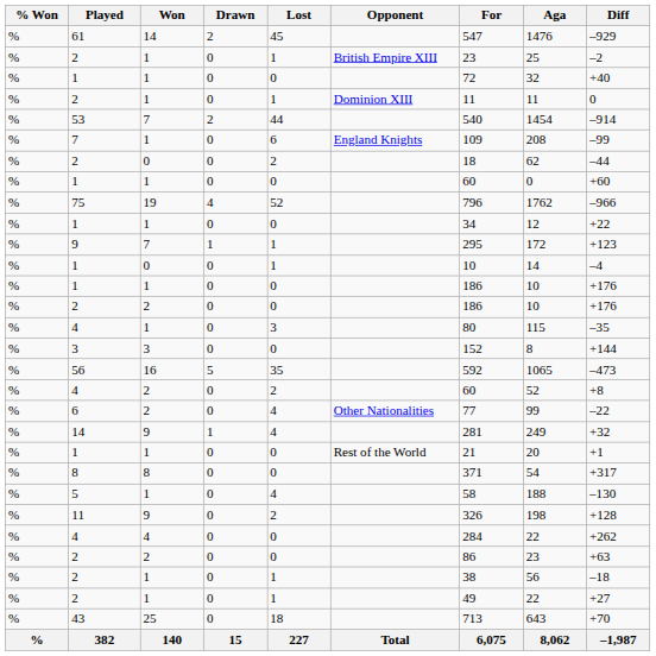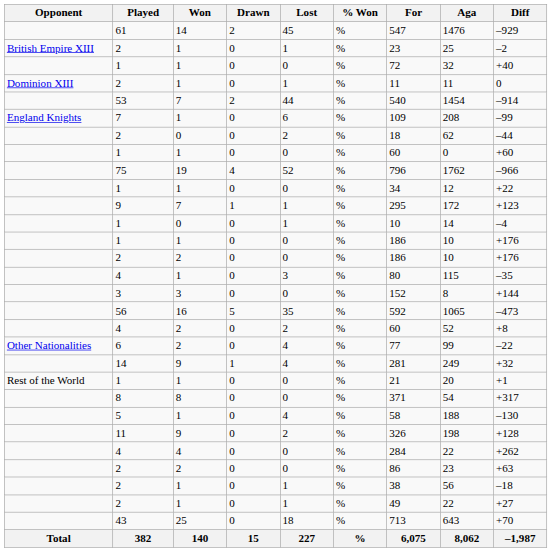 <table class="wikitable sortable" style="text-align:left">
 <tr>
-<th width="70">% Won</th>
+<th style="width:150px;">Opponent</th>
 <th width="80">Played</th>
 <th width="70">Won</th>
 <th width="70">Drawn</th>
 <th width="70">Lost</th>
-<th style="width:150px;">Opponent</th>
+<th width="70">% Won</th>
 <th width="70">For</th>
 <th width="70">Aga</th>
 <th width="70">Diff</th>
 </tr>
 <tr>
-<td>%</td>
+<td></td>
 <td>61</td>
 <td>14</td>
 <td>2</td>
 <td>45</td>
-<td></td>
+<td>%</td>
 <td>547</td>
 <td>1476</td>
 <td>–929</td>
 </tr>
 <tr class="sortbottom">
-<td>%</td>
+<td> <a href='#'>British Empire XIII</a></td>
 <td>2</td>
 <td>1</td>
 <td>0</td>
 <td>1</td>
-<td> <a href='#'>British Empire XIII</a></td>
+<td>%</td>
 <td>23</td>
 <td>25</td>
 <td>–2</td>
 </tr>
 <tr class="sortbottom">
-<td>%</td>
+<td></td>
 <td>1</td>
 <td>1</td>
 <td>0</td>
 <td>0</td>
-<td></td>
+<td>%</td>
 <td>72</td>
 <td>32</td>
 <td>+40</td>
 </tr>
 <tr class="sortbottom">
-<td>%</td>
+<td><a href='#'>Dominion XIII</a></td>
 <td>2</td>
 <td>1</td>
 <td>0</td>
 <td>1</td>
-<td><a href='#'>Dominion XIII</a></td>
+<td>%</td>
 <td>11</td>
 <td>11</td>
 <td>0</td>
 </tr>
 <tr class="sortbottom">
-<td>%</td>
+<td></td>
 <td>53</td>
 <td>7</td>
 <td>2</td>
 <td>44</td>
-<td></td>
+<td>%</td>
 <td>540</td>
 <td>1454</td>
 <td>–914</td>
 </tr>
 <tr class="sortbottom">
-<td>%</td>
+<td> <a href='#'>England Knights</a></td>
 <td>7</td>
 <td>1</td>
 <td>0</td>
 <td>6</td>
-<td> <a href='#'>England Knights</a></td>
+<td>%</td>
 <td>109</td>
 <td>208</td>
 <td>–99</td>
 </tr>
 <tr class="sortbottom">
-<td>%</td>
+<td></td>
 <td>2</td>
 <td>0</td>
 <td>0</td>
 <td>2</td>
-<td></td>
+<td>%</td>
 <td>18</td>
 <td>62</td>
 <td>–44</td>
 </tr>
 <tr class="sortbottom">
-<td>%</td>
+<td></td>
 <td>1</td>
 <td>1</td>
 <td>0</td>
 <td>0</td>
-<td></td>
+<td>%</td>
 <td>60</td>
 <td>0</td>
 <td>+60</td>
 </tr>
 <tr class="sortbottom">
-<td>%</td>
+<td></td>
 <td>75</td>
 <td>19</td>
 <td>4</td>
 <td>52</td>
-<td></td>
+<td>%</td>
 <td>796</td>
 <td>1762</td>
 <td>–966</td>
 </tr>
 <tr class="sortbottom">
-<td>%</td>
+<td></td>
 <td>1</td>
 <td>1</td>
 <td>0</td>
 <td>0</td>
-<td></td>
+<td>%</td>
 <td>34</td>
 <td>12</td>
 <td>+22</td>
 </tr>
 <tr class="sortbottom">
-<td>%</td>
+<td></td>
 <td>9</td>
 <td>7</td>
 <td>1</td>
 <td>1</td>
-<td></td>
+<td>%</td>
 <td>295</td>
 <td>172</td>
 <td>+123</td>
 </tr>
 <tr class="sortbottom">
-<td>%</td>
+<td></td>
 <td>1</td>
 <td>0</td>
 <td>0</td>
 <td>1</td>
-<td></td>
+<td>%</td>
 <td>10</td>
 <td>14</td>
 <td>–4</td>
 </tr>
 <tr class="sortbottom">
-<td>%</td>
+<td></td>
 <td>1</td>
 <td>1</td>
 <td>0</td>
 <td>0</td>
-<td></td>
+<td>%</td>
 <td>186</td>
 <td>10</td>
 <td>+176</td>
 </tr>
 <tr class="sortbottom">
-<td>%</td>
+<td></td>
 <td>2</td>
 <td>2</td>
 <td>0</td>
 <td>0</td>
-<td></td>
+<td>%</td>
 <td>186</td>
 <td>10</td>
 <td>+176</td>
 </tr>
 <tr class="sortbottom">
-<td>%</td>
+<td></td>
 <td>4</td>
 <td>1</td>
 <td>0</td>
 <td>3</td>
-<td></td>
+<td>%</td>
 <td>80</td>
 <td>115</td>
 <td>–35</td>
 </tr>
 <tr class="sortbottom">
-<td>%</td>
+<td></td>
 <td>3</td>
 <td>3</td>
 <td>0</td>
 <td>0</td>
-<td></td>
+<td>%</td>
 <td>152</td>
 <td>8</td>
 <td>+144</td>
 </tr>
 <tr class="sortbottom">
-<td>%</td>
+<td></td>
 <td>56</td>
 <td>16</td>
 <td>5</td>
 <td>35</td>
-<td></td>
+<td>%</td>
 <td>592</td>
 <td>1065</td>
 <td>–473</td>
 </tr>
 <tr class="sortbottom">
-<td>%</td>
+<td style="text-align:left;"></td>
 <td>4</td>
 <td>2</td>
 <td>0</td>
 <td>2</td>
-<td style="text-align:left;"></td>
+<td>%</td>
 <td>60</td>
 <td>52</td>
 <td>+8</td>
 </tr>
 <tr class="sortbottom">
-<td>%</td>
+<td><a href='#'>Other Nationalities</a></td>
 <td>6</td>
 <td>2</td>
 <td>0</td>
 <td>4</td>
-<td><a href='#'>Other Nationalities</a></td>
+<td>%</td>
 <td>77</td>
 <td>99</td>
 <td>–22</td>
 </tr>
 <tr class="sortbottom">
-<td>%</td>
+<td></td>
 <td>14</td>
 <td>9</td>
 <td>1</td>
 <td>4</td>
-<td></td>
+<td>%</td>
 <td>281</td>
 <td>249</td>
 <td>+32</td>
 </tr>
 <tr class="sortbottom">
-<td>%</td>
+<td>Rest of the World</td>
 <td>1</td>
 <td>1</td>
 <td>0</td>
 <td>0</td>
-<td>Rest of the World</td>
+<td>%</td>
 <td>21</td>
 <td>20</td>
 <td>+1</td>
 </tr>
 <tr class="sortbottom">
-<td>%</td>
+<td></td>
 <td>8</td>
 <td>8</td>
 <td>0</td>
 <td>0</td>
-<td></td>
+<td>%</td>
 <td>371</td>
 <td>54</td>
 <td>+317</td>
 </tr>
 <tr class="sortbottom">
-<td>%</td>
+<td></td>
 <td>5</td>
 <td>1</td>
 <td>0</td>
 <td>4</td>
-<td></td>
+<td>%</td>
 <td>58</td>
 <td>188</td>
 <td>–130</td>
 </tr>
 <tr class="sortbottom">
-<td>%</td>
+<td></td>
 <td>11</td>
 <td>9</td>
 <td>0</td>
 <td>2</td>
-<td></td>
+<td>%</td>
 <td>326</td>
 <td>198</td>
 <td>+128</td>
 </tr>
 <tr class="sortbottom">
-<td>%</td>
+<td></td>
 <td>4</td>
 <td>4</td>
 <td>0</td>
 <td>0</td>
-<td></td>
+<td>%</td>
 <td>284</td>
 <td>22</td>
 <td>+262</td>
 </tr>
 <tr class="sortbottom">
-<td>%</td>
+<td></td>
 <td>2</td>
 <td>2</td>
 <td>0</td>
 <td>0</td>
-<td></td>
+<td>%</td>
 <td>86</td>
 <td>23</td>
 <td>+63</td>
 </tr>
 <tr class="sortbottom">
-<td>%</td>
+<td></td>
 <td>2</td>
 <td>1</td>
 <td>0</td>
 <td>1</td>
-<td></td>
+<td>%</td>
 <td>38</td>
 <td>56</td>
 <td>–18</td>
 </tr>
 <tr class="sortbottom">
-<td>%</td>
+<td></td>
 <td>2</td>
 <td>1</td>
 <td>0</td>
 <td>1</td>
-<td></td>
+<td>%</td>
 <td>49</td>
 <td>22</td>
 <td>+27</td>
 </tr>
 <tr class="sortbottom">
-<td>%</td>
+<td></td>
 <td>43</td>
 <td>25</td>
 <td>0</td>
 <td>18</td>
-<td></td>
+<td>%</td>
 <td>713</td>
 <td>643</td>
 <td>+70</td>
 </tr>
 <tr class="sortbottom">
-<th><strong>%</strong></th>
+<th><strong>Total</strong></th>
 <th><strong>382</strong></th>
 <th><strong>140</strong></th>
 <th><strong>15</strong></th>
 <th><strong>227</strong></th>
-<th><strong>Total</strong></th>
+<th><strong>%</strong></th>
 <th><strong>6,075</strong></th>
 <th><strong>8,062</strong></th>
 <th><strong>–1,987</strong></th>
 </tr>
 </table>
